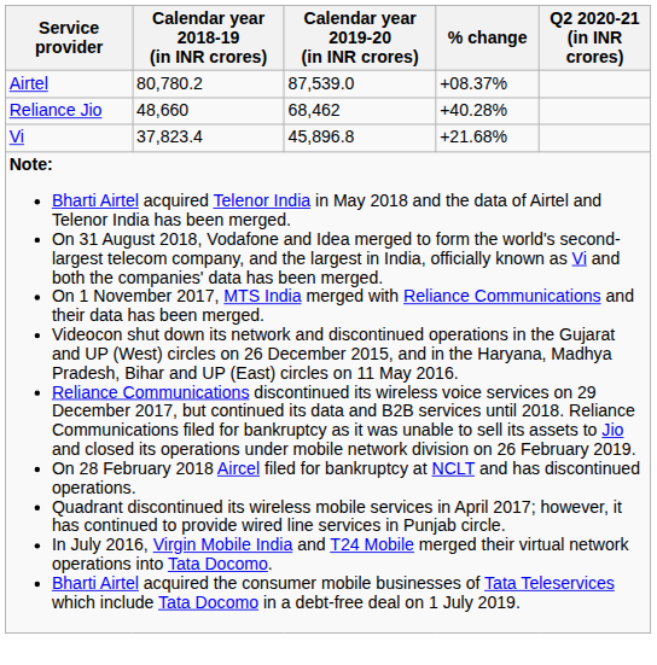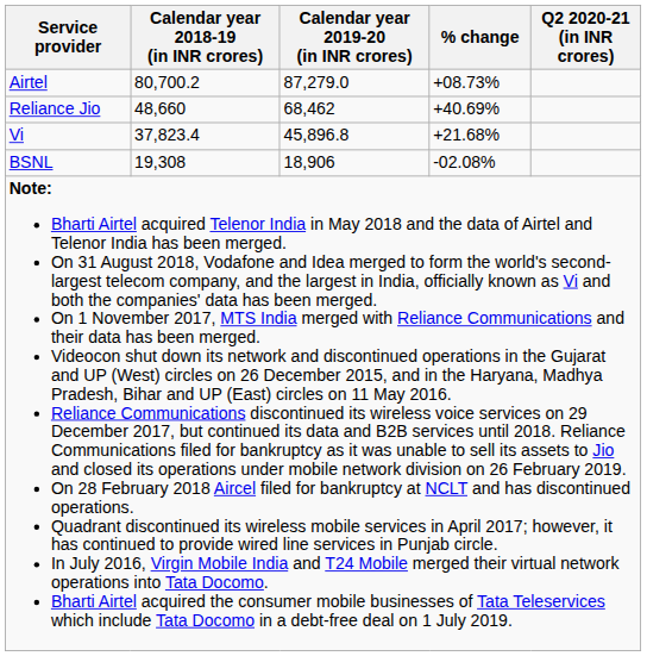 <table class="wikitable sortable">
 <tr>
 <th>Service provider</th>
 <th>Calendar year 2018-19<br>(in INR crores)</th>
 <th>Calendar year 2019-20<br>(in INR crores)</th>
 <th>% change</th>
 <th>Q2 2020-21<br>(in INR crores)</th>
 </tr>
 <tr>
 <td><a href='#'>Airtel</a></td>
-<td>80,780.2 </td>
-<td>87,539.0 </td>
-<td><span>+08.37%</span></td>
+<td>80,700.2 </td>
+<td>87,279.0 </td>
+<td><span>+08.73%</span></td>
 <td></td>
 </tr>
 <tr>
 <td><a href='#'>Reliance Jio</a></td>
 <td>48,660 </td>
 <td>68,462 </td>
-<td><span>+40.28%</span></td>
+<td><span>+40.69%</span></td>
 <td></td>
 </tr>
 <tr>
 <td><a href='#'>Vi</a></td>
 <td>37,823.4 </td>
 <td>45,896.8</td>
 <td><span>+21.68%</span></td>
 <td></td>
 </tr>
 <tr>
+<td><a href='#'>BSNL</a></td>
+<td>19,308 </td>
+<td>18,906 </td>
+<td><span>-02.08%</span></td>
+<td></td>
+</tr>
+<tr>
 <td colspan="5"><strong>Note:</strong><br><ul><li><a href='#'>Bharti Airtel</a> acquired <a href='#'>Telenor India</a> in May 2018 and the data of Airtel and Telenor India has been merged.</li><li>On 31 August 2018, Vodafone and Idea merged to form the world's second-largest telecom company, and the largest in India, officially known as <a href='#'>Vi</a> and both the companies' data has been merged.</li><li>On 1 November 2017, <a href='#'>MTS India</a> merged with <a href='#'>Reliance Communications</a> and their data has been merged.</li><li>Videocon shut down its network and discontinued operations in the Gujarat and UP (West) circles on 26 December 2015, and in the Haryana, Madhya Pradesh, Bihar and UP (East) circles on 11 May 2016.</li><li><a href='#'>Reliance Communications</a> discontinued its wireless voice services on 29 December 2017, but continued its data and B2B services until 2018. Reliance Communications filed for bankruptcy as it was unable to sell its assets to <a href='#'>Jio</a> and closed its operations under mobile network division on 26 February 2019.</li><li>On 28 February 2018 <a href='#'>Aircel</a> filed for bankruptcy at <a href='#'>NCLT</a> and has discontinued operations.</li><li>Quadrant discontinued its wireless mobile services in April 2017; however, it has continued to provide wired line services in Punjab circle.</li><li>In July 2016, <a href='#'>Virgin Mobile India</a> and <a href='#'>T24 Mobile</a> merged their virtual network operations into <a href='#'>Tata Docomo</a>.</li><li><a href='#'>Bharti Airtel</a> acquired the consumer mobile businesses of <a href='#'>Tata Teleservices</a> which include <a href='#'>Tata Docomo</a> in a debt-free deal on 1 July 2019.</li></ul></td>
 </tr>
 </table>
